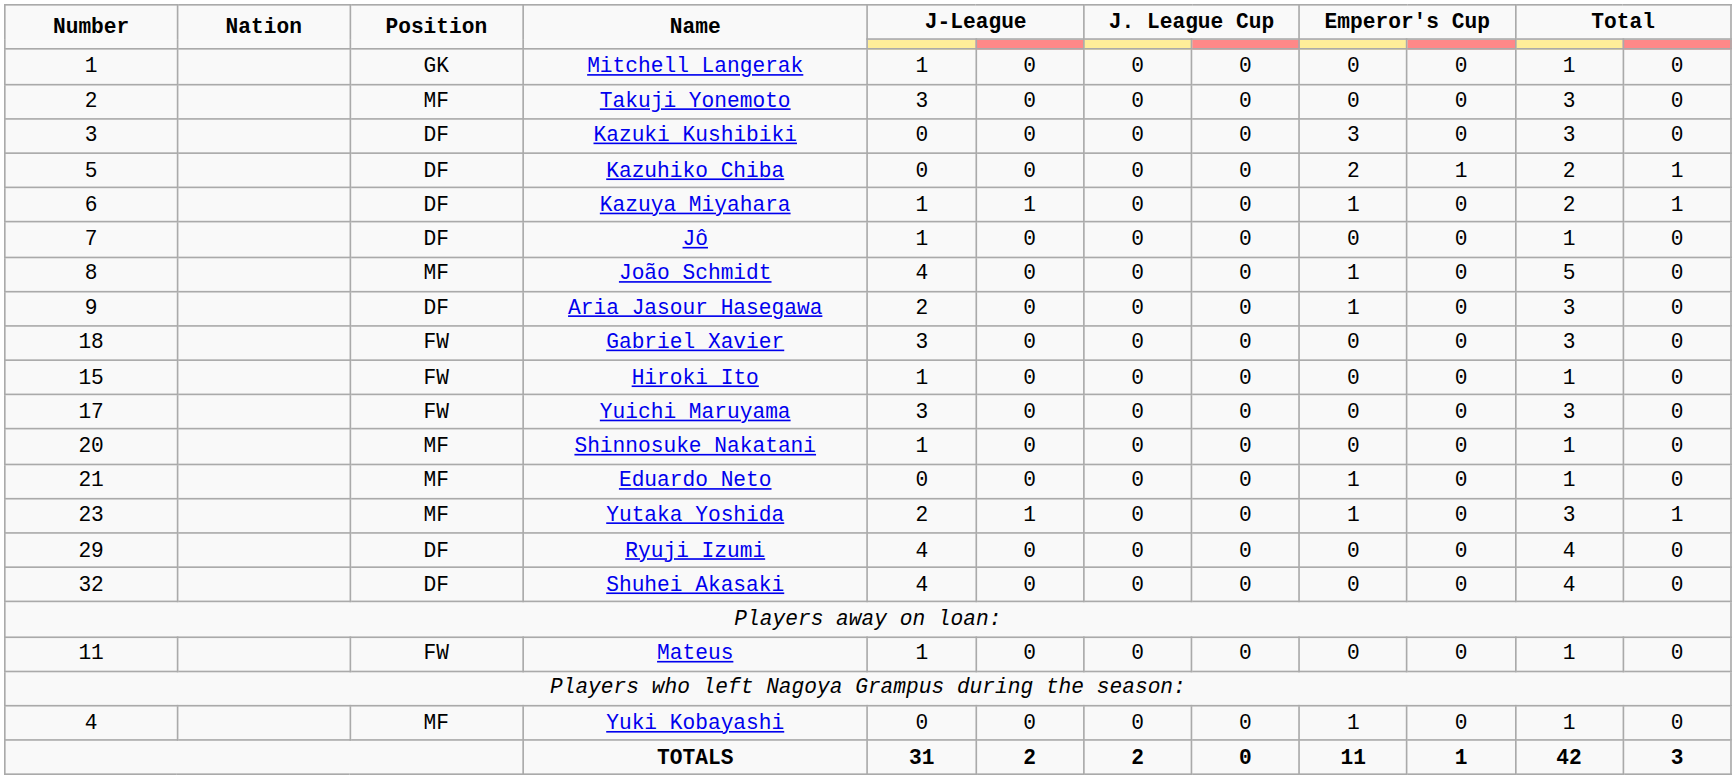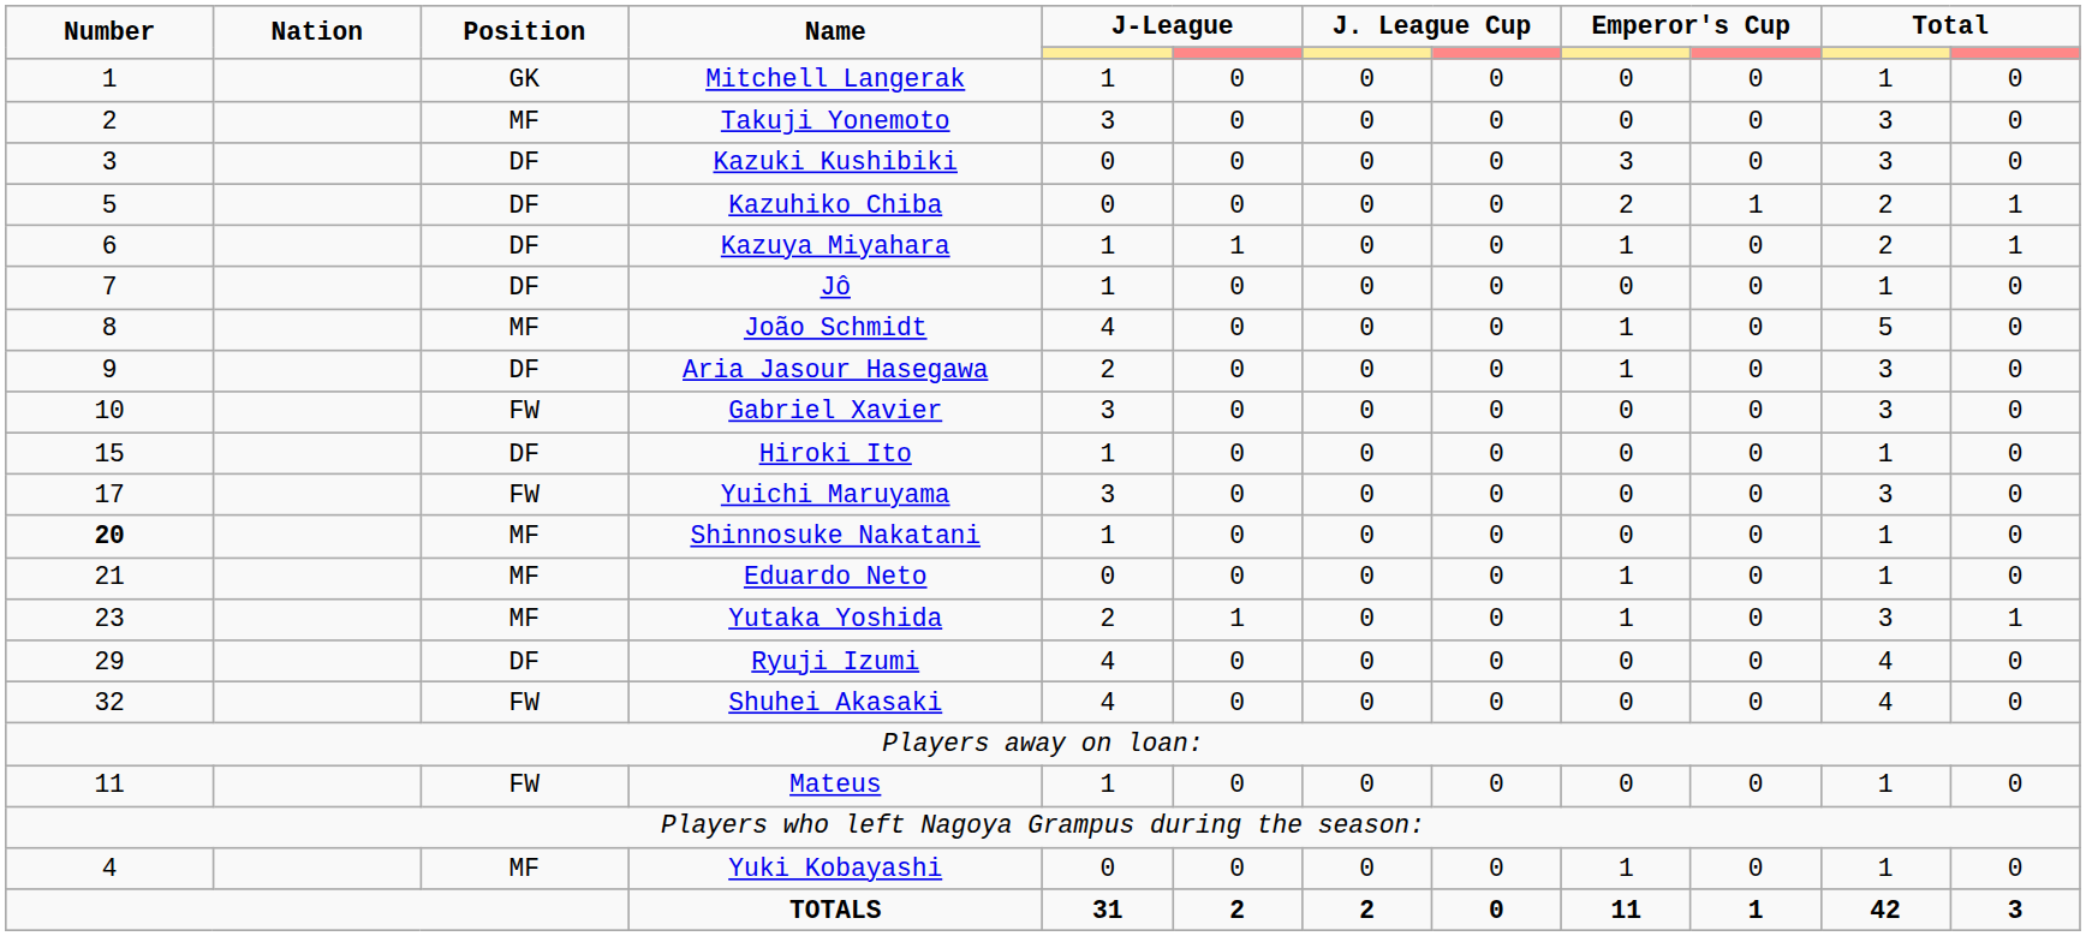 <table class="wikitable" style="font-size: 100%; text-align: center;">
 <tr>
 <td rowspan="2" width="10%" align="center"><strong>Number</strong></td>
 <td rowspan="2" width="10%" align="center"><strong>Nation</strong></td>
 <td rowspan="2" width="10%" align="center"><strong>Position</strong></td>
 <td rowspan="2" width="20%" align="center"><strong>Name</strong></td>
 <td colspan="2" align="center"><strong>J-League</strong></td>
 <td colspan="2" align="center"><strong>J. League Cup</strong></td>
 <td colspan="2" align="center"><strong>Emperor's Cup</strong></td>
 <td colspan="2" align="center"><strong>Total</strong></td>
 </tr>
 <tr>
 <th width=60 style="background: #FFEE99"></th>
 <th width=60 style="background: #FF8888"></th>
 <th width=60 style="background: #FFEE99"></th>
 <th width=60 style="background: #FF8888"></th>
 <th width=60 style="background: #FFEE99"></th>
 <th width=60 style="background: #FF8888"></th>
 <th width=60 style="background: #FFEE99"></th>
 <th width=60 style="background: #FF8888"></th>
 </tr>
 <tr>
 <td>1</td>
 <td></td>
 <td>GK</td>
 <td><a href='#'>Mitchell Langerak</a></td>
 <td>1</td>
 <td>0</td>
 <td>0</td>
 <td>0</td>
 <td>0</td>
 <td>0</td>
 <td>1</td>
 <td>0</td>
 </tr>
 <tr>
 <td>2</td>
 <td></td>
 <td>MF</td>
 <td><a href='#'>Takuji Yonemoto</a></td>
 <td>3</td>
 <td>0</td>
 <td>0</td>
 <td>0</td>
 <td>0</td>
 <td>0</td>
 <td>3</td>
 <td>0</td>
 </tr>
 <tr>
 <td>3</td>
 <td></td>
 <td>DF</td>
 <td><a href='#'>Kazuki Kushibiki</a></td>
 <td>0</td>
 <td>0</td>
 <td>0</td>
 <td>0</td>
 <td>3</td>
 <td>0</td>
 <td>3</td>
 <td>0</td>
 </tr>
 <tr>
 <td>5</td>
 <td></td>
 <td>DF</td>
 <td><a href='#'>Kazuhiko Chiba</a></td>
 <td>0</td>
 <td>0</td>
 <td>0</td>
 <td>0</td>
 <td>2</td>
 <td>1</td>
 <td>2</td>
 <td>1</td>
 </tr>
 <tr>
 <td>6</td>
 <td></td>
 <td>DF</td>
 <td><a href='#'>Kazuya Miyahara</a></td>
 <td>1</td>
 <td>1</td>
 <td>0</td>
 <td>0</td>
 <td>1</td>
 <td>0</td>
 <td>2</td>
 <td>1</td>
 </tr>
 <tr>
 <td>7</td>
 <td></td>
 <td>DF</td>
 <td><a href='#'>Jô</a></td>
 <td>1</td>
 <td>0</td>
 <td>0</td>
 <td>0</td>
 <td>0</td>
 <td>0</td>
 <td>1</td>
 <td>0</td>
 </tr>
 <tr>
 <td>8</td>
 <td></td>
 <td>MF</td>
 <td><a href='#'>João Schmidt</a></td>
 <td>4</td>
 <td>0</td>
 <td>0</td>
 <td>0</td>
 <td>1</td>
 <td>0</td>
 <td>5</td>
 <td>0</td>
 </tr>
 <tr>
 <td>9</td>
 <td></td>
 <td>DF</td>
 <td><a href='#'>Aria Jasour Hasegawa</a></td>
 <td>2</td>
 <td>0</td>
 <td>0</td>
 <td>0</td>
 <td>1</td>
 <td>0</td>
 <td>3</td>
 <td>0</td>
 </tr>
 <tr>
-<td>18</td>
+<td>10</td>
 <td></td>
 <td>FW</td>
 <td><a href='#'>Gabriel Xavier</a></td>
 <td>3</td>
 <td>0</td>
 <td>0</td>
 <td>0</td>
 <td>0</td>
 <td>0</td>
 <td>3</td>
 <td>0</td>
 </tr>
 <tr>
 <td>15</td>
 <td></td>
-<td>FW</td>
+<td>DF</td>
 <td><a href='#'>Hiroki Ito</a></td>
 <td>1</td>
 <td>0</td>
 <td>0</td>
 <td>0</td>
 <td>0</td>
 <td>0</td>
 <td>1</td>
 <td>0</td>
 </tr>
 <tr>
 <td>17</td>
 <td></td>
 <td>FW</td>
 <td><a href='#'>Yuichi Maruyama</a></td>
 <td>3</td>
 <td>0</td>
 <td>0</td>
 <td>0</td>
 <td>0</td>
 <td>0</td>
 <td>3</td>
 <td>0</td>
 </tr>
 <tr>
-<td>20</td>
+<td><strong>20</strong></td>
 <td></td>
 <td>MF</td>
 <td><a href='#'>Shinnosuke Nakatani</a></td>
 <td>1</td>
 <td>0</td>
 <td>0</td>
 <td>0</td>
 <td>0</td>
 <td>0</td>
 <td>1</td>
 <td>0</td>
 </tr>
 <tr>
 <td>21</td>
 <td></td>
 <td>MF</td>
 <td><a href='#'>Eduardo Neto</a></td>
 <td>0</td>
 <td>0</td>
 <td>0</td>
 <td>0</td>
 <td>1</td>
 <td>0</td>
 <td>1</td>
 <td>0</td>
 </tr>
 <tr>
 <td>23</td>
 <td></td>
 <td>MF</td>
 <td><a href='#'>Yutaka Yoshida</a></td>
 <td>2</td>
 <td>1</td>
 <td>0</td>
 <td>0</td>
 <td>1</td>
 <td>0</td>
 <td>3</td>
 <td>1</td>
 </tr>
 <tr>
 <td>29</td>
 <td></td>
 <td>DF</td>
 <td><a href='#'>Ryuji Izumi</a></td>
 <td>4</td>
 <td>0</td>
 <td>0</td>
 <td>0</td>
 <td>0</td>
 <td>0</td>
 <td>4</td>
 <td>0</td>
 </tr>
 <tr>
 <td>32</td>
 <td></td>
-<td>DF</td>
+<td>FW</td>
 <td><a href='#'>Shuhei Akasaki</a></td>
 <td>4</td>
 <td>0</td>
 <td>0</td>
 <td>0</td>
 <td>0</td>
 <td>0</td>
 <td>4</td>
 <td>0</td>
 </tr>
 <tr>
 <td colspan="14"><em>Players away on loan:</em></td>
 </tr>
 <tr>
 <td>11</td>
 <td></td>
 <td>FW</td>
 <td><a href='#'>Mateus</a></td>
 <td>1</td>
 <td>0</td>
 <td>0</td>
 <td>0</td>
 <td>0</td>
 <td>0</td>
 <td>1</td>
 <td>0</td>
 </tr>
 <tr>
 <td colspan="14"><em>Players who left Nagoya Grampus during the season:</em></td>
 </tr>
 <tr>
 <td>4</td>
 <td></td>
 <td>MF</td>
 <td><a href='#'>Yuki Kobayashi</a></td>
 <td>0</td>
 <td>0</td>
 <td>0</td>
 <td>0</td>
 <td>1</td>
 <td>0</td>
 <td>1</td>
 <td>0</td>
 </tr>
 <tr>
 <td colspan="3"></td>
 <td><strong>TOTALS</strong></td>
 <td><strong>31</strong></td>
 <td><strong>2</strong></td>
 <td><strong>2</strong></td>
 <td><strong>0</strong></td>
 <td><strong>11</strong></td>
 <td><strong>1</strong></td>
 <td><strong>42</strong></td>
 <td><strong>3</strong></td>
 </tr>
 </table>
